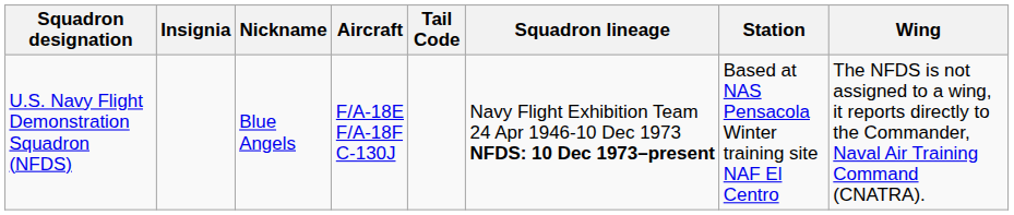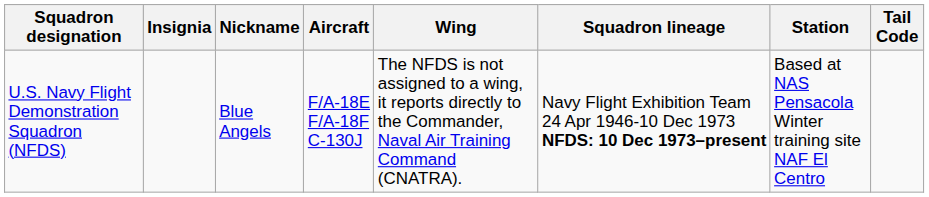 <table class="wikitable">
 <tr style="background:#CCCCCC;">
 <th>Squadron designation</th>
 <th>Insignia</th>
 <th>Nickname</th>
 <th>Aircraft</th>
-<th>Tail Code</th>
+<th>Wing</th>
 <th>Squadron lineage</th>
 <th>Station</th>
-<th>Wing</th>
+<th>Tail Code</th>
 </tr>
 <tr>
 <td><a href='#'>U.S. Navy Flight Demonstration Squadron (NFDS)</a></td>
 <td></td>
 <td><a href='#'>Blue Angels</a></td>
 <td style="white-space: nowrap;"><a href='#'>F/A-18E</a><br><a href='#'>F/A-18F</a><br><a href='#'>C-130J</a></td>
-<td></td>
+<td>The NFDS is not assigned to a wing, it reports directly to the Commander, <a href='#'>Naval Air Training Command</a> (CNATRA).</td>
 <td style="white-space:nowrap;">Navy Flight Exhibition Team<br>24 Apr 1946-10 Dec 1973<br><strong>NFDS: 10 Dec 1973–present</strong></td>
 <td>Based at <a href='#'>NAS Pensacola</a><br>Winter training site <a href='#'>NAF El Centro</a></td>
-<td>The NFDS is not assigned to a wing, it reports directly to the Commander, <a href='#'>Naval Air Training Command</a> (CNATRA).</td>
+<td></td>
 </tr>
 </table>
